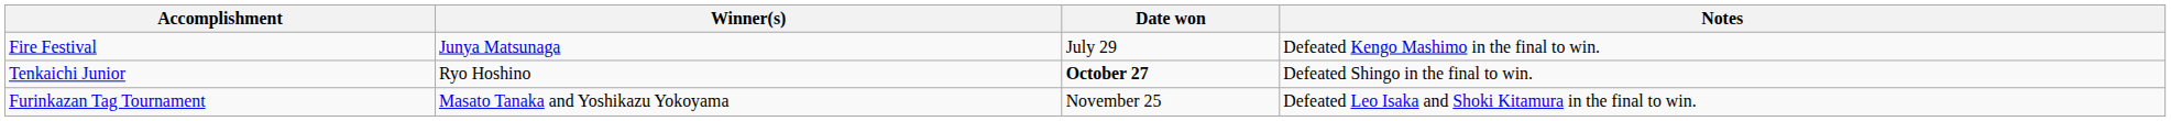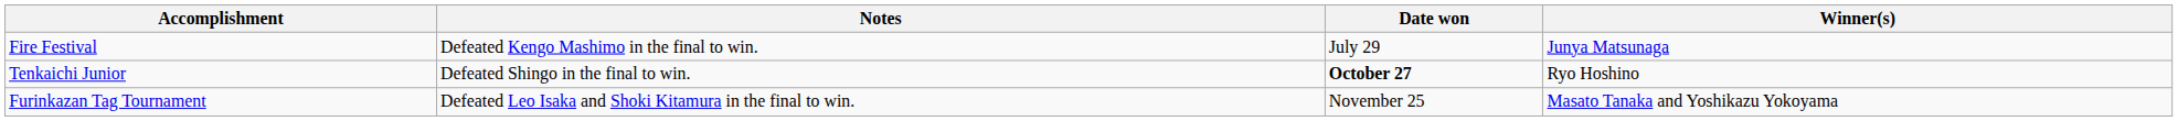 <table class="wikitable" style="width:100%;">
 <tr>
 <th>Accomplishment</th>
+<th>Notes</th>
+<th>Date won</th>
 <th>Winner(s)</th>
-<th>Date won</th>
-<th>Notes</th>
 </tr>
 <tr>
 <td><a href='#'>Fire Festival</a></td>
+<td>Defeated <a href='#'>Kengo Mashimo</a> in the final to win.</td>
+<td>July 29<br></td>
 <td><a href='#'>Junya Matsunaga</a></td>
-<td>July 29<br></td>
-<td>Defeated <a href='#'>Kengo Mashimo</a> in the final to win.</td>
 </tr>
 <tr>
 <td><a href='#'>Tenkaichi Junior</a></td>
+<td>Defeated Shingo in the final to win.</td>
+<td><strong>October 27</strong></td>
 <td>Ryo Hoshino</td>
-<td><strong>October 27</strong></td>
-<td>Defeated Shingo in the final to win.</td>
 </tr>
 <tr>
 <td><a href='#'>Furinkazan Tag Tournament</a></td>
+<td>Defeated <a href='#'>Leo Isaka</a> and <a href='#'>Shoki Kitamura</a> in the final to win.</td>
+<td>November 25</td>
 <td><a href='#'>Masato Tanaka</a> and Yoshikazu Yokoyama</td>
-<td>November 25</td>
-<td>Defeated <a href='#'>Leo Isaka</a> and <a href='#'>Shoki Kitamura</a> in the final to win.</td>
 </tr>
 </table>
